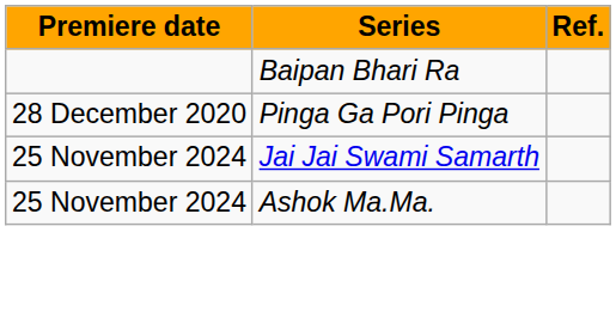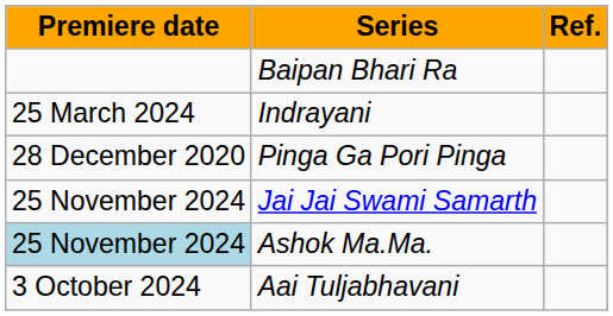 <table class="wikitable sortable">
 <tr>
 <th style="background:orange;">Premiere date</th>
 <th style="background:orange;">Series</th>
 <th style="background:orange;">Ref.</th>
 </tr>
 <tr>
 <td></td>
 <td><em>Baipan Bhari Ra</em></td>
+<td></td>
+</tr>
+<tr>
+<td>25 March 2024</td>
+<td><em>Indrayani</em></td>
 <td></td>
 </tr>
 <tr>
 <td>28 December 2020</td>
 <td><em>Pinga Ga Pori Pinga</em></td>
 <td></td>
 </tr>
 <tr>
 <td>25 November 2024</td>
 <td><em><a href='#'>Jai Jai Swami Samarth</a></em></td>
 <td></td>
 </tr>
 <tr>
-<td>25 November 2024</td>
+<td style="background: lightblue;">25 November 2024</td>
 <td><em>Ashok Ma.Ma.</em></td>
 <td></td>
 </tr>
+<tr>
+<td>3 October 2024</td>
+<td><em>Aai Tuljabhavani</em></td>
+<td></td>
+</tr>
 </table>
